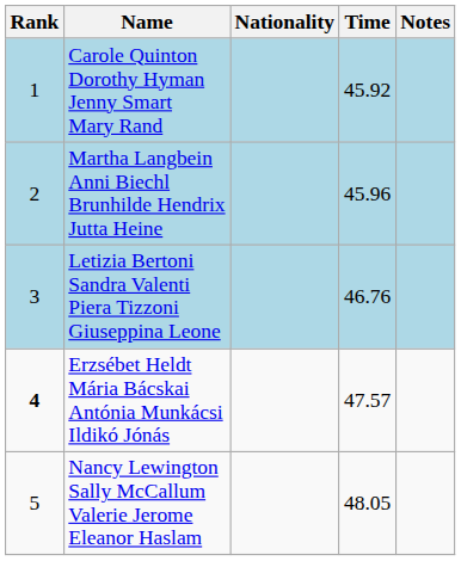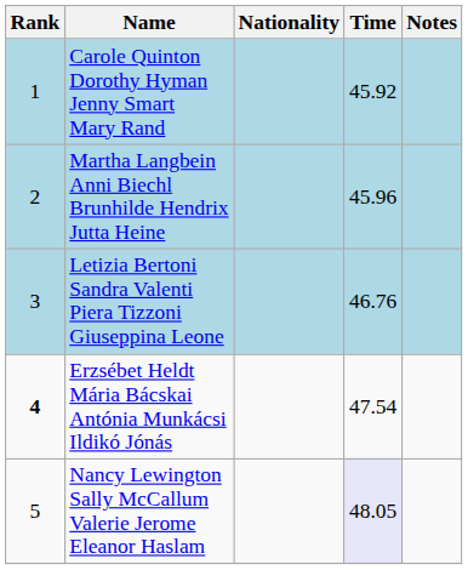 <table class="wikitable sortable" style="text-align:center">
 <tr>
 <th>Rank</th>
 <th>Name</th>
 <th>Nationality</th>
 <th>Time</th>
 <th>Notes</th>
 </tr>
 <tr bgcolor=lightblue>
 <td>1</td>
 <td align=left><a href='#'>Carole Quinton</a><br><a href='#'>Dorothy Hyman</a><br><a href='#'>Jenny Smart</a><br><a href='#'>Mary Rand</a></td>
 <td align=left></td>
 <td>45.92</td>
 <td></td>
 </tr>
 <tr bgcolor=lightblue>
 <td>2</td>
 <td align=left><a href='#'>Martha Langbein</a><br><a href='#'>Anni Biechl</a><br><a href='#'>Brunhilde Hendrix</a><br><a href='#'>Jutta Heine</a></td>
 <td align=left></td>
 <td>45.96</td>
 <td></td>
 </tr>
 <tr bgcolor=lightblue>
 <td>3</td>
 <td align=left><a href='#'>Letizia Bertoni</a><br><a href='#'>Sandra Valenti</a><br><a href='#'>Piera Tizzoni</a><br><a href='#'>Giuseppina Leone</a></td>
 <td align=left></td>
 <td>46.76</td>
 <td></td>
 </tr>
 <tr>
 <td><strong>4</strong></td>
 <td align=left><a href='#'>Erzsébet Heldt</a><br><a href='#'>Mária Bácskai</a><br><a href='#'>Antónia Munkácsi</a><br><a href='#'>Ildikó Jónás</a></td>
 <td align=left></td>
-<td>47.57</td>
+<td>47.54</td>
 <td></td>
 </tr>
 <tr>
 <td>5</td>
 <td align=left><a href='#'>Nancy Lewington</a><br><a href='#'>Sally McCallum</a><br><a href='#'>Valerie Jerome</a><br><a href='#'>Eleanor Haslam</a></td>
 <td align=left></td>
-<td>48.05</td>
+<td style="background: lavender;">48.05</td>
 <td></td>
 </tr>
 <tr>
 </tr>
 </table>
